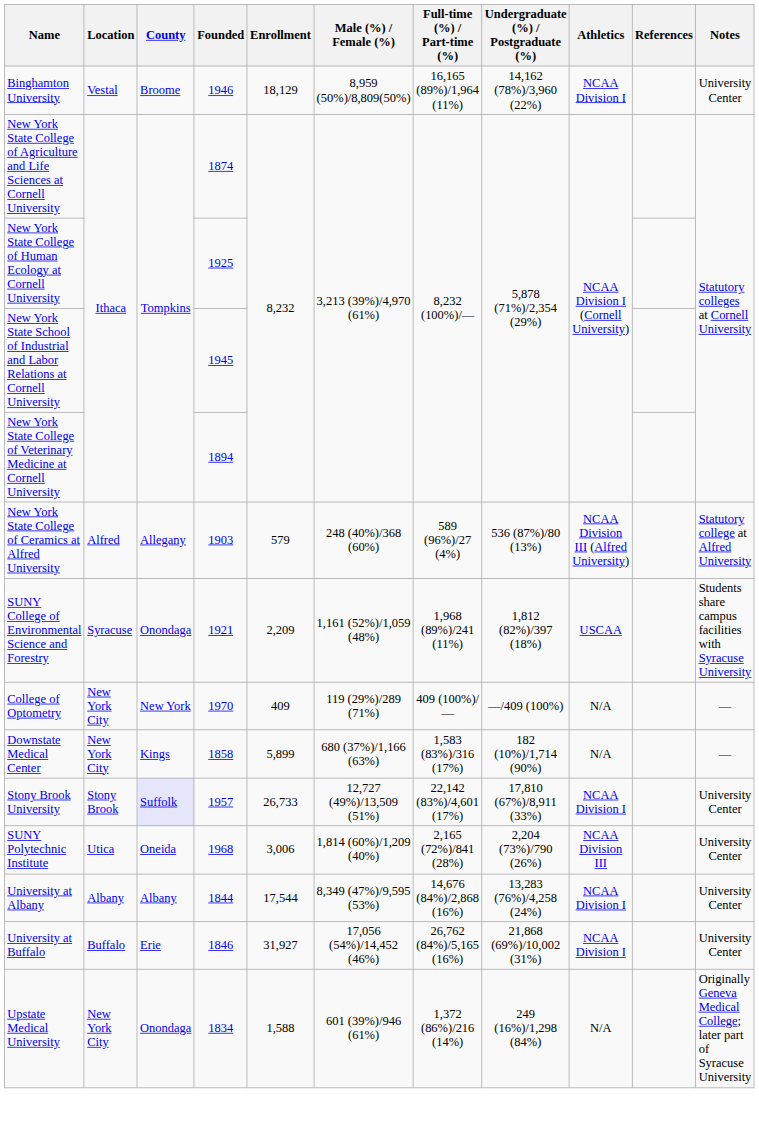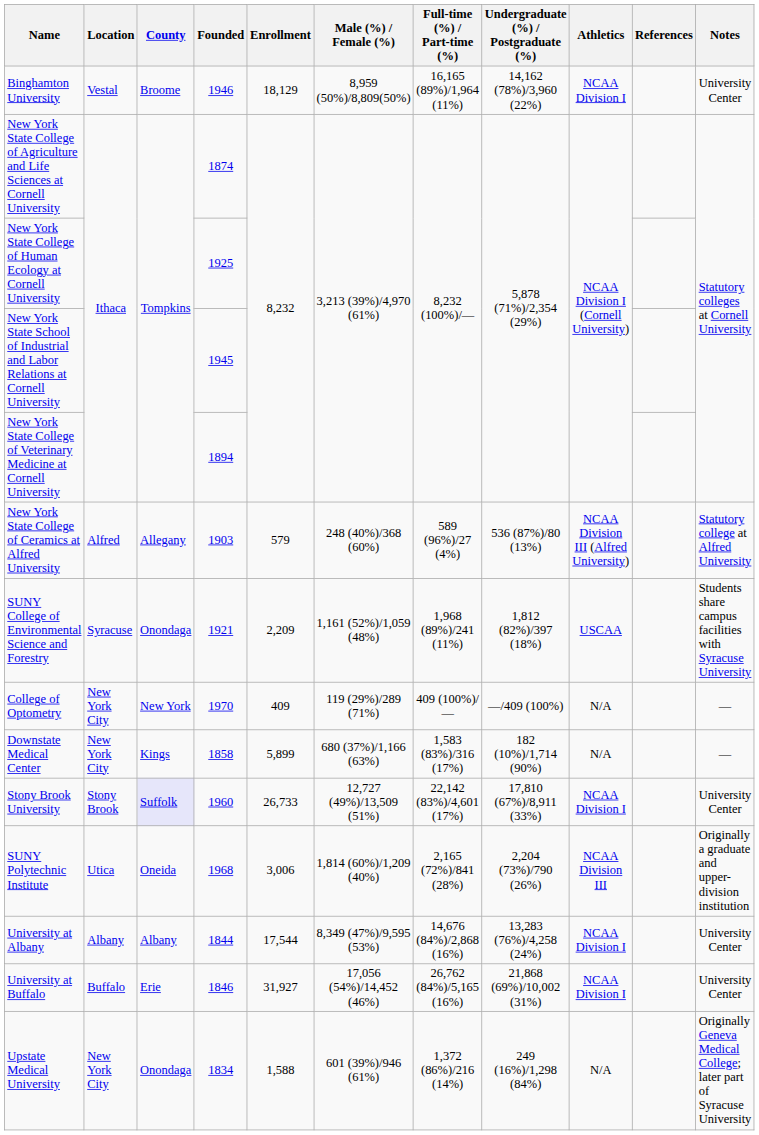 <table class="wikitable sortable">
 <tr>
 <th>Name</th>
 <th>Location</th>
 <th><a href='#'>County</a></th>
 <th>Founded</th>
 <th>Enrollment</th>
 <th>Male (%) /<br>Female (%)</th>
 <th>Full-time (%) /<br>Part-time (%)</th>
 <th>Undergraduate (%) /<br>Postgraduate (%)</th>
 <th>Athletics</th>
 <th class="unsortable">References</th>
 <th>Notes</th>
 </tr>
 <tr>
 <td><a href='#'>Binghamton University</a></td>
 <td><a href='#'>Vestal</a></td>
 <td><a href='#'>Broome</a></td>
 <td style="text-align:center;"><a href='#'>1946</a></td>
 <td style="text-align:center;">18,129</td>
 <td style="text-align:center;">8,959 (50%)/8,809(50%)</td>
 <td style="text-align:center;">16,165 (89%)/1,964 (11%)</td>
 <td style="text-align:center;">14,162 (78%)/3,960 (22%)</td>
 <td style="text-align:center;"><a href='#'>NCAA Division I</a></td>
 <td></td>
 <td style="text-align:center;">University Center</td>
 </tr>
 <tr>
 <td><a href='#'>New York State College of Agriculture and Life Sciences at Cornell University</a></td>
 <td rowspan=4 style="text-align:center;"><a href='#'>Ithaca</a></td>
 <td rowspan=4 style="text-align:center;"><a href='#'>Tompkins</a></td>
 <td style="text-align:center;"><a href='#'>1874</a></td>
 <td rowspan=4 style="text-align:center;">8,232</td>
 <td rowspan=4 style="text-align:center;">3,213 (39%)/4,970 (61%)</td>
 <td rowspan=4 style="text-align:center;">8,232 (100%)/—</td>
 <td rowspan=4 style="text-align:center;">5,878 (71%)/2,354 (29%)</td>
 <td rowspan="4" style="text-align:center;"><a href='#'>NCAA Division I</a> (<a href='#'>Cornell University</a>)</td>
 <td></td>
 <td rowspan=4><a href='#'>Statutory colleges</a> at <a href='#'>Cornell University</a></td>
 </tr>
 <tr>
 <td><a href='#'>New York State College of Human Ecology at Cornell University</a></td>
 <td style="text-align:center;"><a href='#'>1925</a></td>
 <td></td>
 </tr>
 <tr>
 <td><a href='#'>New York State School of Industrial and Labor Relations at Cornell University</a></td>
 <td style="text-align:center;"><a href='#'>1945</a></td>
 <td></td>
 </tr>
 <tr>
 <td><a href='#'>New York State College of Veterinary Medicine at Cornell University</a></td>
 <td style="text-align:center;"><a href='#'>1894</a></td>
 <td></td>
 </tr>
 <tr>
 <td><a href='#'>New York State College of Ceramics at Alfred University</a></td>
 <td><a href='#'>Alfred</a></td>
 <td><a href='#'>Allegany</a></td>
 <td style="text-align:center;"><a href='#'>1903</a></td>
 <td style="text-align:center;">579</td>
 <td style="text-align:center;">248 (40%)/368 (60%)</td>
 <td style="text-align:center;">589 (96%)/27 (4%)</td>
 <td style="text-align:center;">536 (87%)/80 (13%)</td>
 <td style="text-align:center;"><a href='#'>NCAA Division III</a> (<a href='#'>Alfred University</a>)</td>
 <td></td>
 <td><a href='#'>Statutory college</a> at <a href='#'>Alfred University</a></td>
 </tr>
 <tr>
 <td><a href='#'>SUNY College of Environmental Science and Forestry</a></td>
 <td><a href='#'>Syracuse</a></td>
 <td><a href='#'>Onondaga</a></td>
 <td style="text-align:center;"><a href='#'>1921</a></td>
 <td style="text-align:center;">2,209</td>
 <td style="text-align:center;">1,161 (52%)/1,059 (48%)</td>
 <td style="text-align:center;">1,968 (89%)/241 (11%)</td>
 <td style="text-align:center;">1,812 (82%)/397 (18%)</td>
 <td style="text-align:center;"><a href='#'>USCAA</a></td>
 <td></td>
 <td>Students share campus facilities with <a href='#'>Syracuse University</a></td>
 </tr>
 <tr>
 <td><a href='#'>College of Optometry</a></td>
 <td><a href='#'>New York City</a></td>
 <td><a href='#'>New York</a></td>
 <td style="text-align:center;"><a href='#'>1970</a></td>
 <td style="text-align:center;">409</td>
 <td style="text-align:center;">119 (29%)/289 (71%)</td>
 <td style="text-align:center;">409 (100%)/—</td>
 <td style="text-align:center;">—/409 (100%)</td>
 <td style="text-align:center;">N/A</td>
 <td></td>
 <td style="text-align:center;">—</td>
 </tr>
 <tr>
 <td><a href='#'>Downstate Medical Center</a></td>
 <td><a href='#'>New York City</a></td>
 <td><a href='#'>Kings</a></td>
 <td style="text-align:center;"><a href='#'>1858</a></td>
 <td style="text-align:center;">5,899</td>
 <td style="text-align:center;">680 (37%)/1,166 (63%)</td>
 <td style="text-align:center;">1,583 (83%)/316 (17%)</td>
 <td style="text-align:center;">182 (10%)/1,714 (90%)</td>
 <td style="text-align:center;">N/A</td>
 <td></td>
 <td style="text-align:center;">—</td>
 </tr>
 <tr>
 <td><a href='#'>Stony Brook University</a></td>
 <td><a href='#'>Stony Brook</a></td>
 <td style="background: lavender;"><a href='#'>Suffolk</a></td>
-<td style="text-align:center;"><a href='#'>1957</a></td>
+<td style="text-align:center;"><a href='#'>1960</a></td>
 <td style="text-align:center;">26,733</td>
 <td style="text-align:center;">12,727 (49%)/13,509 (51%)</td>
 <td style="text-align:center;">22,142 (83%)/4,601 (17%)</td>
 <td style="text-align:center;">17,810 (67%)/8,911 (33%)</td>
 <td style="text-align:center;"><a href='#'>NCAA Division I</a></td>
 <td></td>
 <td style="text-align:center;">University Center</td>
 </tr>
 <tr>
 <td><a href='#'>SUNY Polytechnic Institute</a></td>
 <td><a href='#'>Utica</a></td>
 <td><a href='#'>Oneida</a></td>
 <td style="text-align:center;"><a href='#'>1968</a></td>
 <td style="text-align:center;">3,006</td>
 <td style="text-align:center;">1,814 (60%)/1,209 (40%)</td>
 <td style="text-align:center;">2,165 (72%)/841 (28%)</td>
 <td style="text-align:center;">2,204 (73%)/790 (26%)</td>
 <td style="text-align:center;"><a href='#'>NCAA Division III</a></td>
 <td></td>
-<td style="text-align:center;">University Center</td>
+<td>Originally a graduate and upper-division institution</td>
 </tr>
 <tr>
 <td><a href='#'>University at Albany</a></td>
 <td><a href='#'>Albany</a></td>
 <td><a href='#'>Albany</a></td>
 <td style="text-align:center;"><a href='#'>1844</a></td>
 <td style="text-align:center;">17,544</td>
 <td style="text-align:center;">8,349 (47%)/9,595 (53%)</td>
 <td style="text-align:center;">14,676 (84%)/2,868 (16%)</td>
 <td style="text-align:center;">13,283 (76%)/4,258 (24%)</td>
 <td style="text-align:center;"><a href='#'>NCAA Division I</a></td>
 <td></td>
 <td style="text-align:center;">University Center</td>
 </tr>
 <tr>
 <td><a href='#'>University at Buffalo</a></td>
 <td><a href='#'>Buffalo</a></td>
 <td><a href='#'>Erie</a></td>
 <td style="text-align:center;"><a href='#'>1846</a></td>
 <td style="text-align:center;">31,927</td>
 <td style="text-align:center;">17,056 (54%)/14,452 (46%)</td>
 <td style="text-align:center;">26,762 (84%)/5,165 (16%)</td>
 <td style="text-align:center;">21,868 (69%)/10,002 (31%)</td>
 <td style="text-align:center;"><a href='#'>NCAA Division I</a></td>
 <td></td>
 <td style="text-align:center;">University Center</td>
 </tr>
 <tr>
 <td><a href='#'>Upstate Medical University</a></td>
 <td><a href='#'>New York City</a></td>
 <td><a href='#'>Onondaga</a></td>
 <td style="text-align:center;"><a href='#'>1834</a></td>
 <td style="text-align:center;">1,588</td>
 <td style="text-align:center;">601 (39%)/946 (61%)</td>
 <td style="text-align:center;">1,372 (86%)/216 (14%)</td>
 <td style="text-align:center;">249 (16%)/1,298 (84%)</td>
 <td style="text-align:center;">N/A</td>
 <td></td>
 <td>Originally <a href='#'>Geneva Medical College</a>; later part of Syracuse University</td>
 </tr>
 </table>
